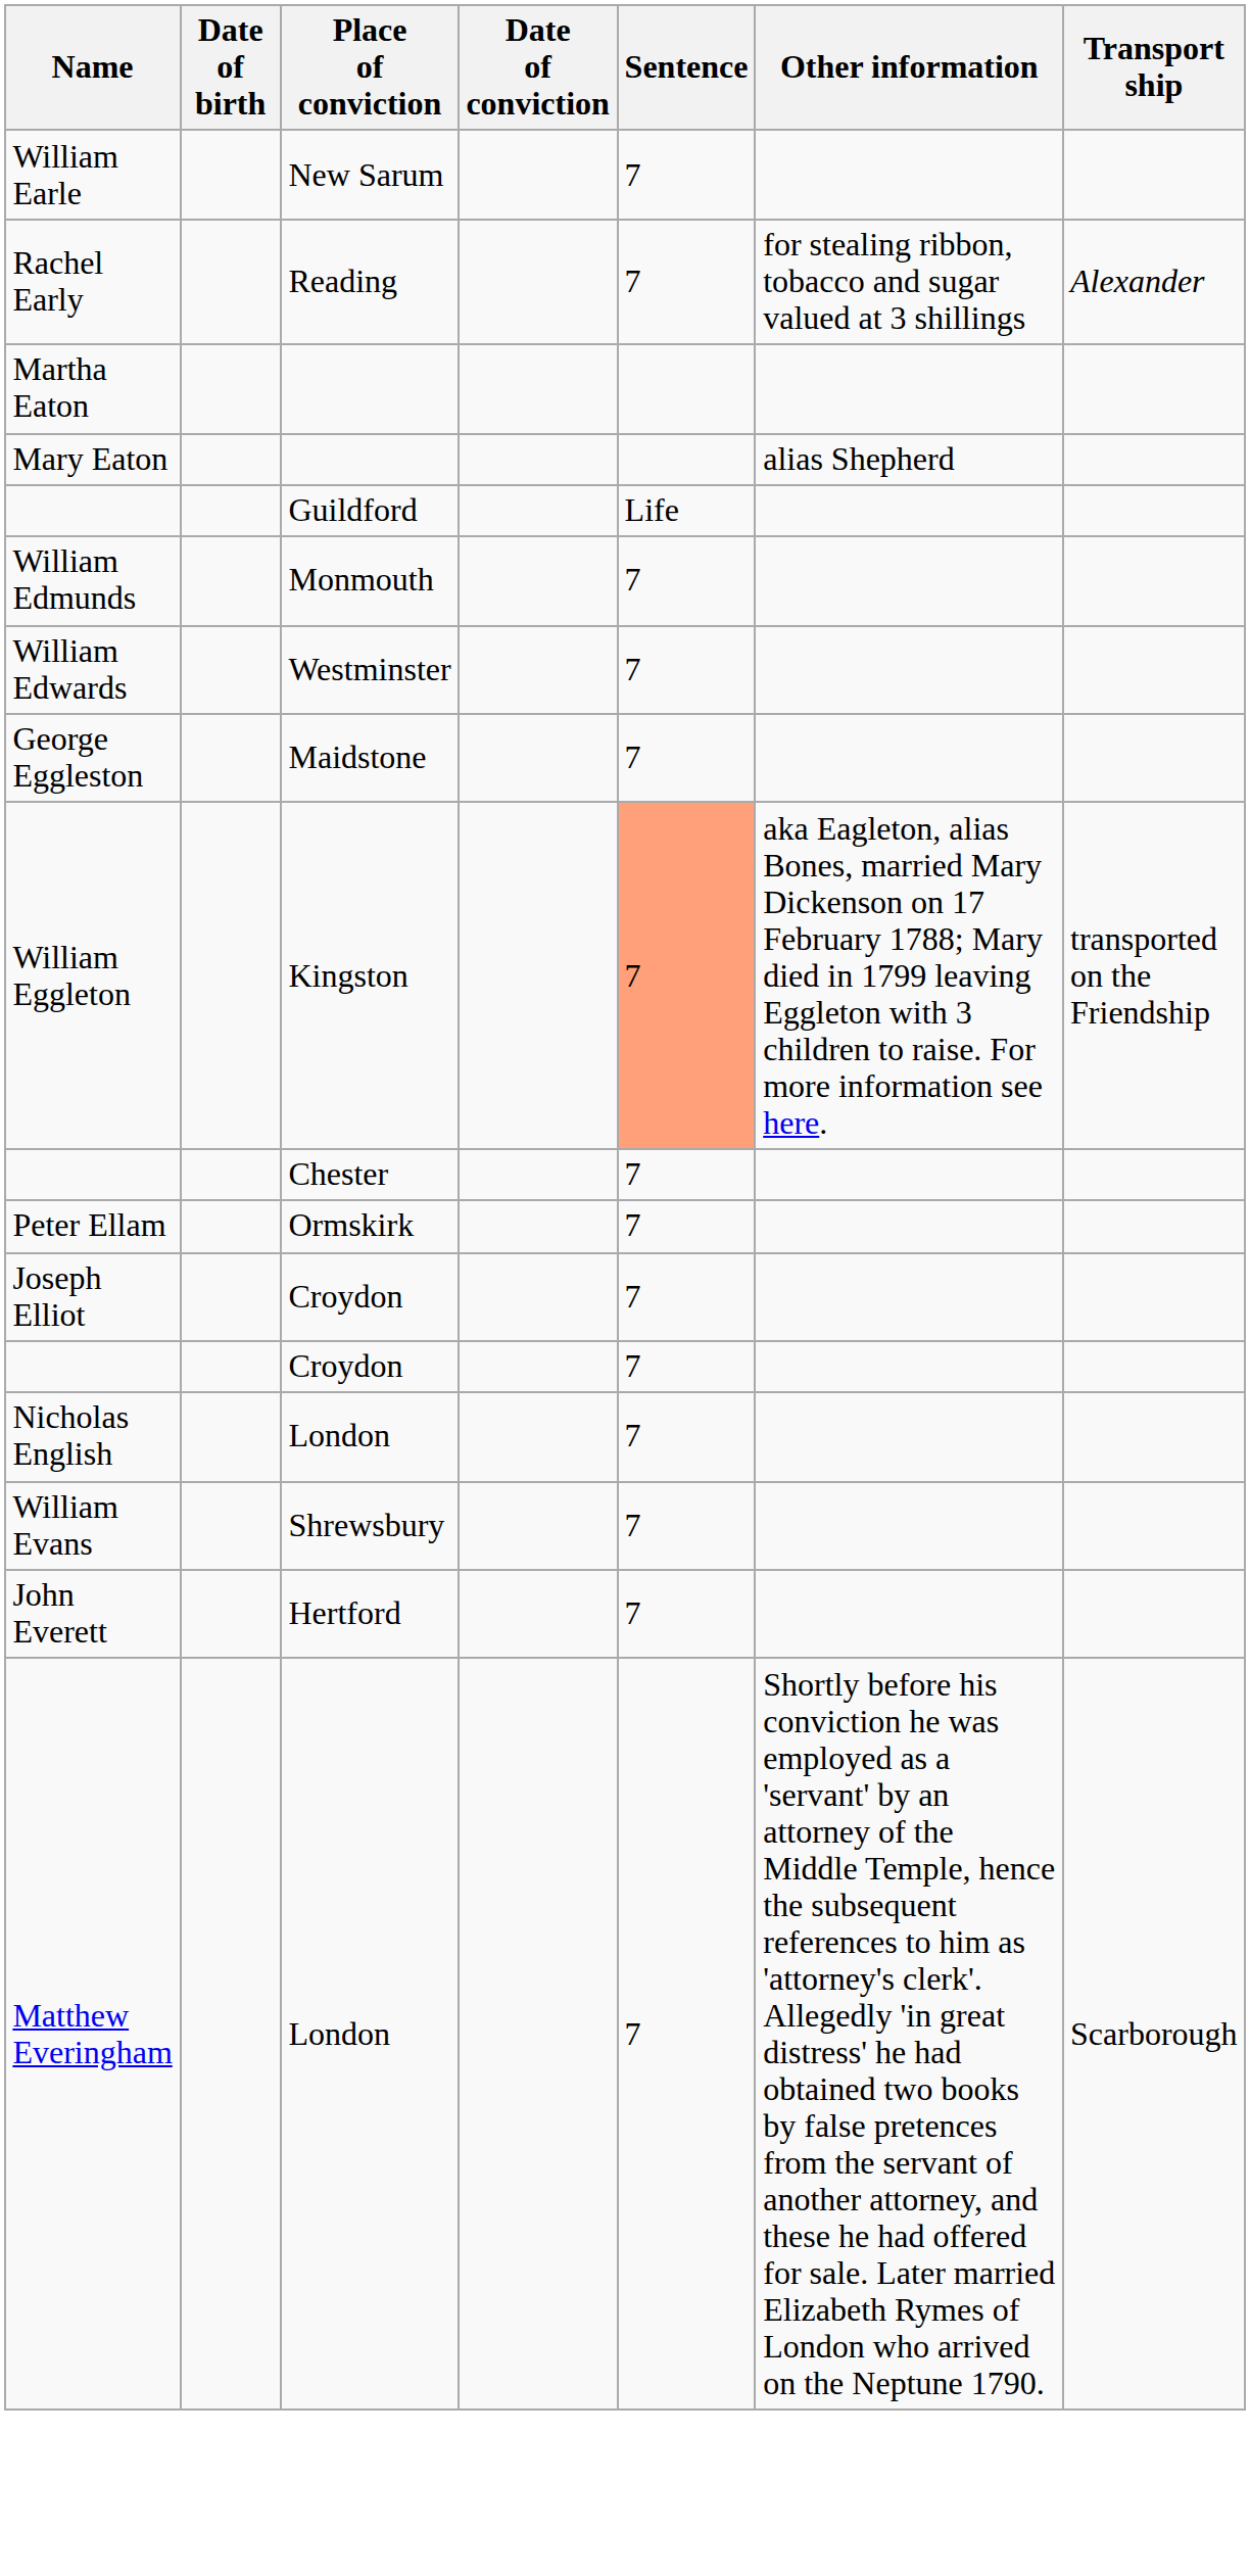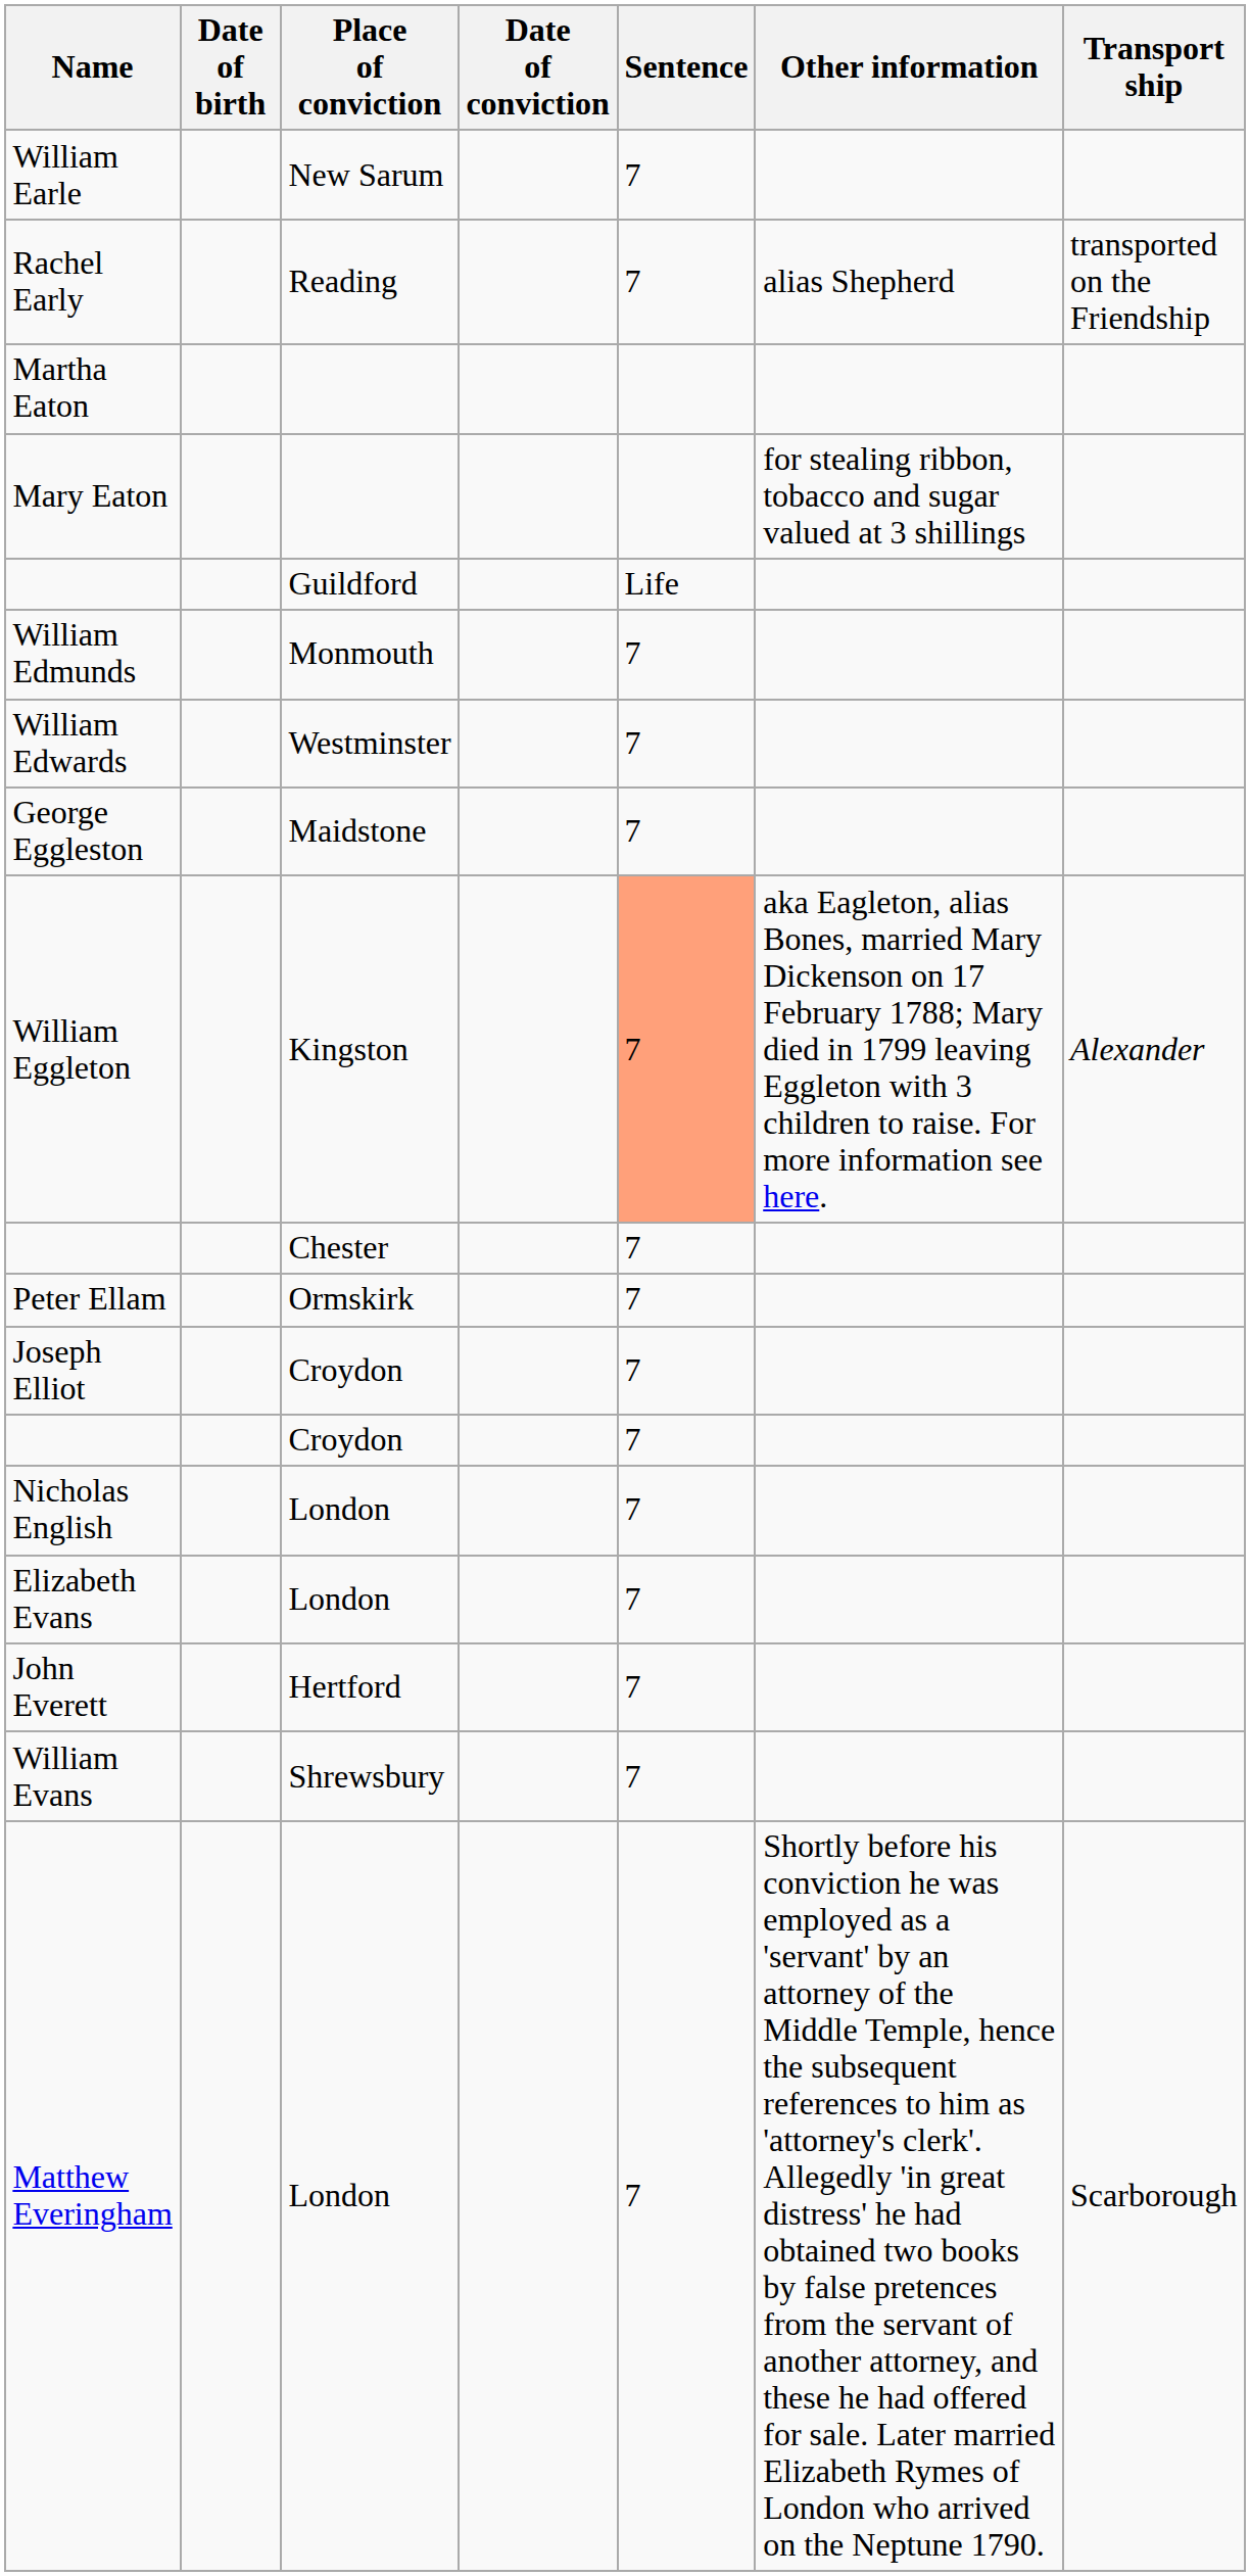 <table class="wikitable sortable plainrowheaders" style="width=1024px;">
 <tr>
 <th style="width: 13%;">Name</th>
 <th style="width: 10%;">Date<br>of<br>birth</th>
 <th style="width: 10%;">Place<br>of<br>conviction</th>
 <th style="width: 10%;">Date<br>of<br>conviction</th>
 <th style="width: 7%;">Sentence</th>
 <th style="width: 40%;">Other information</th>
 <th style="width: 10%;">Transport ship</th>
 </tr>
 <tr>
 <td data-sort-value="EARLE, William">William Earle</td>
 <td></td>
 <td>New Sarum</td>
 <td></td>
 <td>7</td>
 <td></td>
 <td></td>
 </tr>
 <tr>
 <td data-sort-value="EARLY, Rachel">Rachel Early</td>
 <td></td>
 <td>Reading</td>
 <td></td>
 <td>7</td>
-<td>for stealing ribbon, tobacco and sugar valued at 3 shillings</td>
-<td><em>Alexander</em></td>
+<td>alias Shepherd</td>
+<td>transported on the Friendship</td>
 </tr>
 <tr>
 <td data-sort-value="EATON, Martha">Martha Eaton</td>
 <td></td>
 <td></td>
 <td></td>
 <td></td>
 <td></td>
 <td></td>
 </tr>
 <tr>
 <td data-sort-value="EATON, Mary">Mary Eaton</td>
 <td></td>
 <td></td>
 <td></td>
 <td></td>
-<td>alias Shepherd</td>
+<td>for stealing ribbon, tobacco and sugar valued at 3 shillings</td>
 <td></td>
 </tr>
 <tr>
 <td data-sort-value="ECCLES, Thomas"></td>
 <td></td>
 <td>Guildford</td>
 <td></td>
 <td>Life</td>
 <td></td>
 <td></td>
 </tr>
 <tr>
 <td data-sort-value="EDMUNDS, William">William Edmunds</td>
 <td></td>
 <td>Monmouth</td>
 <td></td>
 <td>7</td>
 <td></td>
 <td></td>
 </tr>
 <tr>
 <td data-sort-value="EDWARDS, William">William Edwards</td>
 <td></td>
 <td>Westminster</td>
 <td></td>
 <td>7</td>
 <td></td>
 <td></td>
 </tr>
 <tr>
 <td data-sort-value="EGGLESTON, George">George Eggleston</td>
 <td></td>
 <td>Maidstone</td>
 <td></td>
 <td>7</td>
 <td></td>
 <td></td>
 </tr>
 <tr>
 <td data-sort-value="EGGLETON, William">William Eggleton</td>
 <td></td>
 <td>Kingston</td>
 <td></td>
 <td style="background: lightsalmon;">7</td>
 <td>aka Eagleton, alias Bones, married Mary Dickenson on 17 February 1788; Mary died in 1799 leaving Eggleton with 3 children to raise. For more information see <a href='#'>here</a>.</td>
-<td>transported on the Friendship</td>
+<td><em>Alexander</em></td>
 </tr>
 <tr>
 <td data-sort-value="ELAM, Deborah"></td>
 <td></td>
 <td>Chester</td>
 <td></td>
 <td>7</td>
 <td></td>
 <td></td>
 </tr>
 <tr>
 <td data-sort-value="ELLAM, Peter">Peter Ellam</td>
 <td></td>
 <td>Ormskirk</td>
 <td></td>
 <td>7</td>
 <td></td>
 <td></td>
 </tr>
 <tr>
 <td data-sort-value="ELLIOT, Joseph">Joseph Elliot</td>
 <td></td>
 <td>Croydon</td>
 <td></td>
 <td>7</td>
 <td></td>
 <td></td>
 </tr>
 <tr>
 <td data-sort-value="ELLIOT, William"></td>
 <td></td>
 <td>Croydon</td>
 <td></td>
 <td>7</td>
 <td></td>
 <td></td>
 </tr>
 <tr>
 <td data-sort-value="ENGLISH, Nicholas">Nicholas English</td>
 <td></td>
 <td>London</td>
 <td></td>
 <td>7</td>
 <td></td>
 <td></td>
 </tr>
 <tr>
-<td data-sort-value="EVANS, William">William Evans</td>
+<td data-sort-value="EVANS, Elizabeth">Elizabeth Evans</td>
 <td></td>
-<td>Shrewsbury</td>
+<td>London</td>
 <td></td>
 <td>7</td>
 <td></td>
 <td></td>
 </tr>
 <tr>
 <td data-sort-value="EVERETT, John">John Everett</td>
 <td></td>
 <td>Hertford</td>
 <td></td>
 <td>7</td>
 <td></td>
 <td></td>
 </tr>
 <tr>
+<td data-sort-value="EVANS, William">William Evans</td>
+<td></td>
+<td>Shrewsbury</td>
+<td></td>
+<td>7</td>
+<td></td>
+<td></td>
+</tr>
+<tr>
 <td data-sort-value="EVERINGHAM, Matthew"><a href='#'>Matthew Everingham</a></td>
 <td></td>
 <td>London</td>
 <td></td>
 <td>7</td>
 <td>Shortly before his conviction he was employed as a 'servant' by an attorney of the Middle Temple, hence the subsequent references to him as 'attorney's clerk'. Allegedly 'in great distress' he had obtained two books by false pretences from the servant of another attorney, and these he had offered for sale. Later married Elizabeth Rymes of London who arrived on the Neptune 1790.</td>
 <td>Scarborough</td>
 </tr>
 </table>
